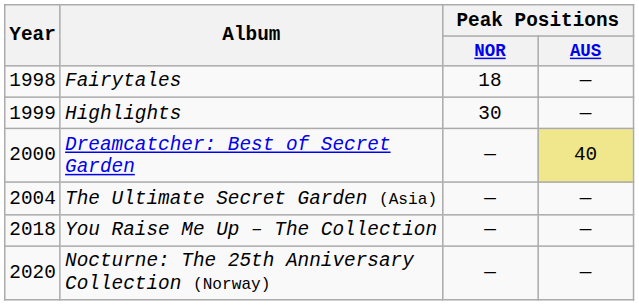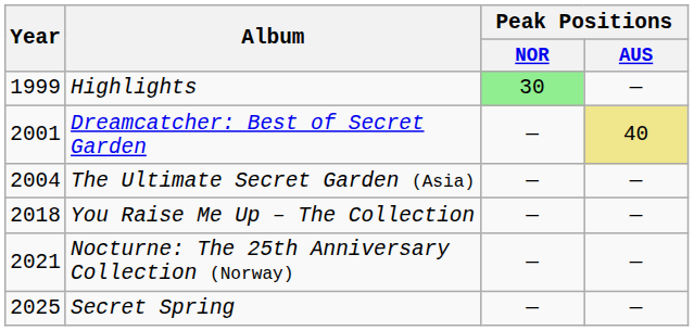 <table class="wikitable">
 <tr>
 <th align="center" rowspan="2" width="10">Year</th>
 <th align="center" rowspan="2" width="250">Album</th>
 <th align="center" colspan="2" width="60">Peak Positions</th>
 </tr>
 <tr>
 <th scope="col" style="width:5em;font-size:90%;"><a href='#'>NOR</a><br></th>
 <th scope="col" style="width:5em;font-size:90%;"><a href='#'>AUS</a><br></th>
 </tr>
 <tr>
-<td style="text-align:center;">1998</td>
-<td><em>Fairytales</em></td>
-<td style="text-align:center;">18</td>
+<td style="text-align:center;">1999</td>
+<td><em>Highlights</em></td>
+<td style="background: lightgreen; text-align:center;">30</td>
 <td style="text-align:center;">—</td>
 </tr>
 <tr>
-<td style="text-align:center;">1999</td>
-<td><em>Highlights</em></td>
-<td style="text-align:center;">30</td>
-<td style="text-align:center;">—</td>
-</tr>
-<tr>
-<td style="text-align:center;">2000</td>
+<td style="text-align:center;">2001</td>
 <td><em><a href='#'>Dreamcatcher: Best of Secret Garden</a></em></td>
 <td style="text-align:center;">—</td>
 <td style="background: khaki; text-align:center;">40</td>
 </tr>
 <tr>
 <td style="text-align:center;">2004</td>
 <td><em>The Ultimate Secret Garden</em> <small>(Asia)</small></td>
 <td style="text-align:center;">—</td>
 <td style="text-align:center;">—</td>
 </tr>
 <tr>
 <td style="text-align:center;">2018</td>
 <td><em>You Raise Me Up – The Collection</em></td>
 <td style="text-align:center;">—</td>
 <td style="text-align:center;">—</td>
 </tr>
 <tr>
-<td style="text-align:center;">2020</td>
+<td style="text-align:center;">2021</td>
 <td><em>Nocturne: The 25th Anniversary Collection</em> <small>(Norway)</small></td>
 <td style="text-align:center;">—</td>
 <td style="text-align:center;">—</td>
 </tr>
+<tr>
+<td style="text-align:center;">2025</td>
+<td><em>Secret Spring</em></td>
+<td style="text-align:center;">—</td>
+<td style="text-align:center;">—</td>
+</tr>
 </table>
